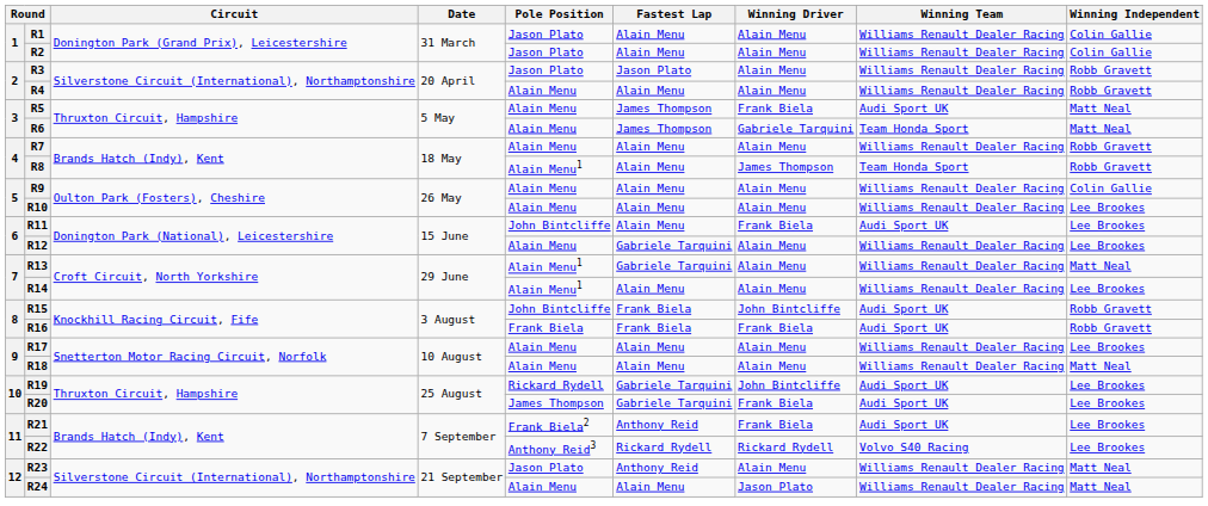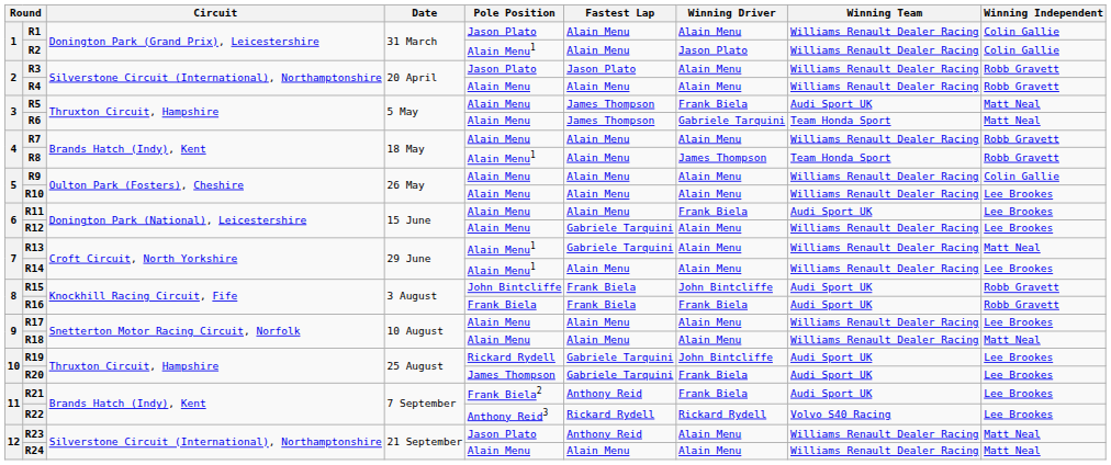 <table class="wikitable" style="font-size: 85%">
 <tr>
 <th colspan=2>Round</th>
 <th>Circuit</th>
 <th>Date</th>
 <th>Pole Position</th>
 <th>Fastest Lap</th>
 <th>Winning Driver</th>
 <th>Winning Team</th>
 <th nowrap>Winning Independent</th>
 </tr>
 <tr>
 <th rowspan=2>1</th>
 <th>R1</th>
 <td rowspan=2><a href='#'>Donington Park (Grand Prix)</a>, <a href='#'>Leicestershire</a></td>
 <td rowspan=2>31 March</td>
 <td> <a href='#'>Jason Plato</a></td>
 <td> <a href='#'>Alain Menu</a></td>
 <td> <a href='#'>Alain Menu</a></td>
 <td nowrap><a href='#'>Williams Renault Dealer Racing</a></td>
 <td> <a href='#'>Colin Gallie</a></td>
 </tr>
 <tr>
 <th>R2</th>
+<td> <a href='#'>Alain Menu</a><sup>1</sup></td>
+<td> <a href='#'>Alain Menu</a></td>
 <td> <a href='#'>Jason Plato</a></td>
-<td> <a href='#'>Alain Menu</a></td>
-<td> <a href='#'>Alain Menu</a></td>
 <td><a href='#'>Williams Renault Dealer Racing</a></td>
 <td> <a href='#'>Colin Gallie</a></td>
 </tr>
 <tr>
 <th rowspan=2>2</th>
 <th>R3</th>
 <td rowspan=2 nowrap><a href='#'>Silverstone Circuit (International)</a>, <a href='#'>Northamptonshire</a></td>
 <td rowspan=2>20 April</td>
 <td> <a href='#'>Jason Plato</a></td>
 <td> <a href='#'>Jason Plato</a></td>
 <td> <a href='#'>Alain Menu</a></td>
 <td><a href='#'>Williams Renault Dealer Racing</a></td>
 <td> <a href='#'>Robb Gravett</a></td>
 </tr>
 <tr>
 <th>R4</th>
 <td> <a href='#'>Alain Menu</a></td>
 <td> <a href='#'>Alain Menu</a></td>
 <td> <a href='#'>Alain Menu</a></td>
 <td><a href='#'>Williams Renault Dealer Racing</a></td>
 <td> <a href='#'>Robb Gravett</a></td>
 </tr>
 <tr>
 <th rowspan=2>3</th>
 <th>R5</th>
 <td rowspan=2><a href='#'>Thruxton Circuit</a>, <a href='#'>Hampshire</a></td>
 <td rowspan=2>5 May</td>
 <td> <a href='#'>Alain Menu</a></td>
 <td nowrap> <a href='#'>James Thompson</a></td>
 <td> <a href='#'>Frank Biela</a></td>
 <td><a href='#'>Audi Sport UK</a></td>
 <td> <a href='#'>Matt Neal</a></td>
 </tr>
 <tr>
 <th>R6</th>
 <td> <a href='#'>Alain Menu</a></td>
 <td nowrap> <a href='#'>James Thompson</a></td>
 <td nowrap> <a href='#'>Gabriele Tarquini</a></td>
 <td><a href='#'>Team Honda Sport</a></td>
 <td> <a href='#'>Matt Neal</a></td>
 </tr>
 <tr>
 <th rowspan=2>4</th>
 <th>R7</th>
 <td rowspan=2><a href='#'>Brands Hatch (Indy)</a>, <a href='#'>Kent</a></td>
 <td rowspan=2>18 May</td>
 <td> <a href='#'>Alain Menu</a></td>
 <td> <a href='#'>Alain Menu</a></td>
 <td> <a href='#'>Alain Menu</a></td>
 <td><a href='#'>Williams Renault Dealer Racing</a></td>
 <td> <a href='#'>Robb Gravett</a></td>
 </tr>
 <tr>
 <th>R8</th>
 <td> <a href='#'>Alain Menu</a><sup>1</sup></td>
 <td> <a href='#'>Alain Menu</a></td>
 <td nowrap> <a href='#'>James Thompson</a></td>
 <td><a href='#'>Team Honda Sport</a></td>
 <td> <a href='#'>Robb Gravett</a></td>
 </tr>
 <tr>
 <th rowspan=2>5</th>
 <th>R9</th>
 <td rowspan=2><a href='#'>Oulton Park (Fosters)</a>, <a href='#'>Cheshire</a></td>
 <td rowspan=2>26 May</td>
 <td> <a href='#'>Alain Menu</a></td>
 <td> <a href='#'>Alain Menu</a></td>
 <td> <a href='#'>Alain Menu</a></td>
 <td><a href='#'>Williams Renault Dealer Racing</a></td>
 <td> <a href='#'>Colin Gallie</a></td>
 </tr>
 <tr>
 <th>R10</th>
 <td> <a href='#'>Alain Menu</a></td>
 <td> <a href='#'>Alain Menu</a></td>
 <td> <a href='#'>Alain Menu</a></td>
 <td><a href='#'>Williams Renault Dealer Racing</a></td>
 <td> <a href='#'>Lee Brookes</a></td>
 </tr>
 <tr>
 <th rowspan=2>6</th>
 <th>R11</th>
 <td rowspan=2><a href='#'>Donington Park (National)</a>, <a href='#'>Leicestershire</a></td>
 <td rowspan=2>15 June</td>
-<td> <a href='#'>John Bintcliffe</a></td>
+<td> <a href='#'>Alain Menu</a></td>
 <td> <a href='#'>Alain Menu</a></td>
 <td> <a href='#'>Frank Biela</a></td>
 <td><a href='#'>Audi Sport UK</a></td>
 <td> <a href='#'>Lee Brookes</a></td>
 </tr>
 <tr>
 <th>R12</th>
 <td> <a href='#'>Alain Menu</a></td>
 <td nowrap> <a href='#'>Gabriele Tarquini</a></td>
 <td> <a href='#'>Alain Menu</a></td>
 <td><a href='#'>Williams Renault Dealer Racing</a></td>
 <td> <a href='#'>Lee Brookes</a></td>
 </tr>
 <tr>
 <th rowspan=2>7</th>
 <th>R13</th>
 <td rowspan=2><a href='#'>Croft Circuit</a>, <a href='#'>North Yorkshire</a></td>
 <td rowspan=2>29 June</td>
 <td> <a href='#'>Alain Menu</a><sup>1</sup></td>
 <td> <a href='#'>Gabriele Tarquini</a></td>
 <td> <a href='#'>Alain Menu</a></td>
 <td><a href='#'>Williams Renault Dealer Racing</a></td>
 <td> <a href='#'>Matt Neal</a></td>
 </tr>
 <tr>
 <th>R14</th>
 <td> <a href='#'>Alain Menu</a><sup>1</sup></td>
 <td> <a href='#'>Alain Menu</a></td>
 <td> <a href='#'>Alain Menu</a></td>
 <td><a href='#'>Williams Renault Dealer Racing</a></td>
 <td> <a href='#'>Lee Brookes</a></td>
 </tr>
 <tr>
 <th rowspan=2>8</th>
 <th>R15</th>
 <td rowspan=2><a href='#'>Knockhill Racing Circuit</a>, <a href='#'>Fife</a></td>
 <td rowspan=2>3 August</td>
 <td> <a href='#'>John Bintcliffe</a></td>
 <td> <a href='#'>Frank Biela</a></td>
 <td> <a href='#'>John Bintcliffe</a></td>
 <td><a href='#'>Audi Sport UK</a></td>
 <td> <a href='#'>Robb Gravett</a></td>
 </tr>
 <tr>
 <th>R16</th>
 <td> <a href='#'>Frank Biela</a></td>
 <td> <a href='#'>Frank Biela</a></td>
 <td> <a href='#'>Frank Biela</a></td>
 <td><a href='#'>Audi Sport UK</a></td>
 <td> <a href='#'>Robb Gravett</a></td>
 </tr>
 <tr>
 <th rowspan=2>9</th>
 <th>R17</th>
 <td rowspan=2><a href='#'>Snetterton Motor Racing Circuit</a>, <a href='#'>Norfolk</a></td>
 <td rowspan=2>10 August</td>
 <td> <a href='#'>Alain Menu</a></td>
 <td> <a href='#'>Alain Menu</a></td>
 <td> <a href='#'>Alain Menu</a></td>
 <td><a href='#'>Williams Renault Dealer Racing</a></td>
 <td> <a href='#'>Lee Brookes</a></td>
 </tr>
 <tr>
 <th>R18</th>
 <td> <a href='#'>Alain Menu</a></td>
 <td> <a href='#'>Alain Menu</a></td>
 <td> <a href='#'>Alain Menu</a></td>
 <td><a href='#'>Williams Renault Dealer Racing</a></td>
 <td> <a href='#'>Matt Neal</a></td>
 </tr>
 <tr>
 <th rowspan=2>10</th>
 <th>R19</th>
 <td rowspan=2><a href='#'>Thruxton Circuit</a>, <a href='#'>Hampshire</a></td>
 <td rowspan=2>25 August</td>
 <td> <a href='#'>Rickard Rydell</a></td>
 <td> <a href='#'>Gabriele Tarquini</a></td>
 <td> <a href='#'>John Bintcliffe</a></td>
 <td><a href='#'>Audi Sport UK</a></td>
 <td> <a href='#'>Lee Brookes</a></td>
 </tr>
 <tr>
 <th>R20</th>
 <td nowrap> <a href='#'>James Thompson</a></td>
 <td> <a href='#'>Gabriele Tarquini</a></td>
 <td> <a href='#'>Frank Biela</a></td>
 <td><a href='#'>Audi Sport UK</a></td>
 <td> <a href='#'>Lee Brookes</a></td>
 </tr>
 <tr>
 <th rowspan=2>11</th>
 <th>R21</th>
 <td rowspan=2><a href='#'>Brands Hatch (Indy)</a>, <a href='#'>Kent</a></td>
 <td rowspan=2>7 September</td>
 <td> <a href='#'>Frank Biela</a><sup>2</sup></td>
 <td> <a href='#'>Anthony Reid</a></td>
 <td> <a href='#'>Frank Biela</a></td>
 <td><a href='#'>Audi Sport UK</a></td>
 <td> <a href='#'>Lee Brookes</a></td>
 </tr>
 <tr>
 <th>R22</th>
 <td> <a href='#'>Anthony Reid</a><sup>3</sup></td>
 <td> <a href='#'>Rickard Rydell</a></td>
 <td> <a href='#'>Rickard Rydell</a></td>
 <td><a href='#'>Volvo S40 Racing</a></td>
 <td> <a href='#'>Lee Brookes</a></td>
 </tr>
 <tr>
 <th rowspan=2>12</th>
 <th>R23</th>
 <td rowspan=2><a href='#'>Silverstone Circuit (International)</a>, <a href='#'>Northamptonshire</a></td>
 <td rowspan=2 nowrap>21 September</td>
 <td> <a href='#'>Jason Plato</a></td>
 <td> <a href='#'>Anthony Reid</a></td>
 <td> <a href='#'>Alain Menu</a></td>
 <td><a href='#'>Williams Renault Dealer Racing</a></td>
 <td> <a href='#'>Matt Neal</a></td>
 </tr>
 <tr>
 <th>R24</th>
 <td> <a href='#'>Alain Menu</a></td>
 <td> <a href='#'>Alain Menu</a></td>
-<td> <a href='#'>Jason Plato</a></td>
+<td> <a href='#'>Alain Menu</a></td>
 <td><a href='#'>Williams Renault Dealer Racing</a></td>
 <td> <a href='#'>Matt Neal</a></td>
 </tr>
 </table>
